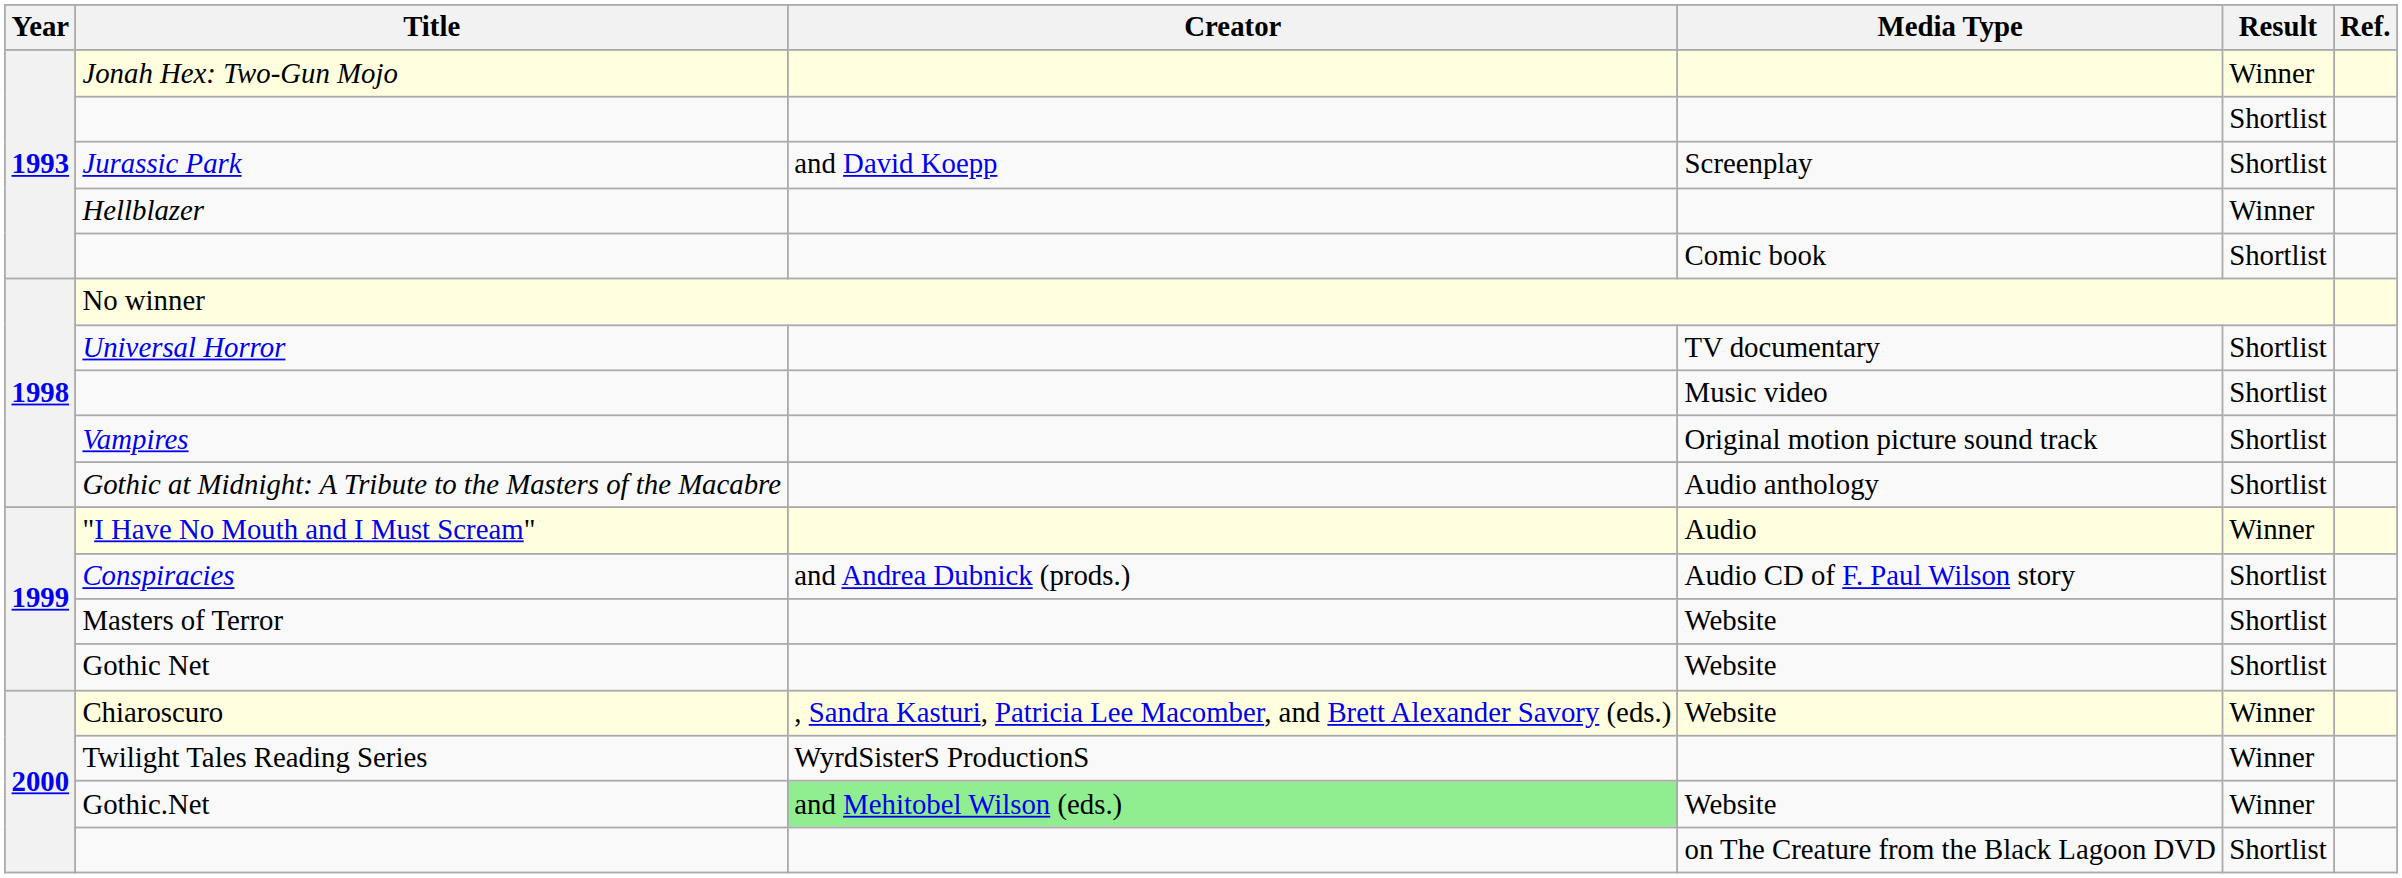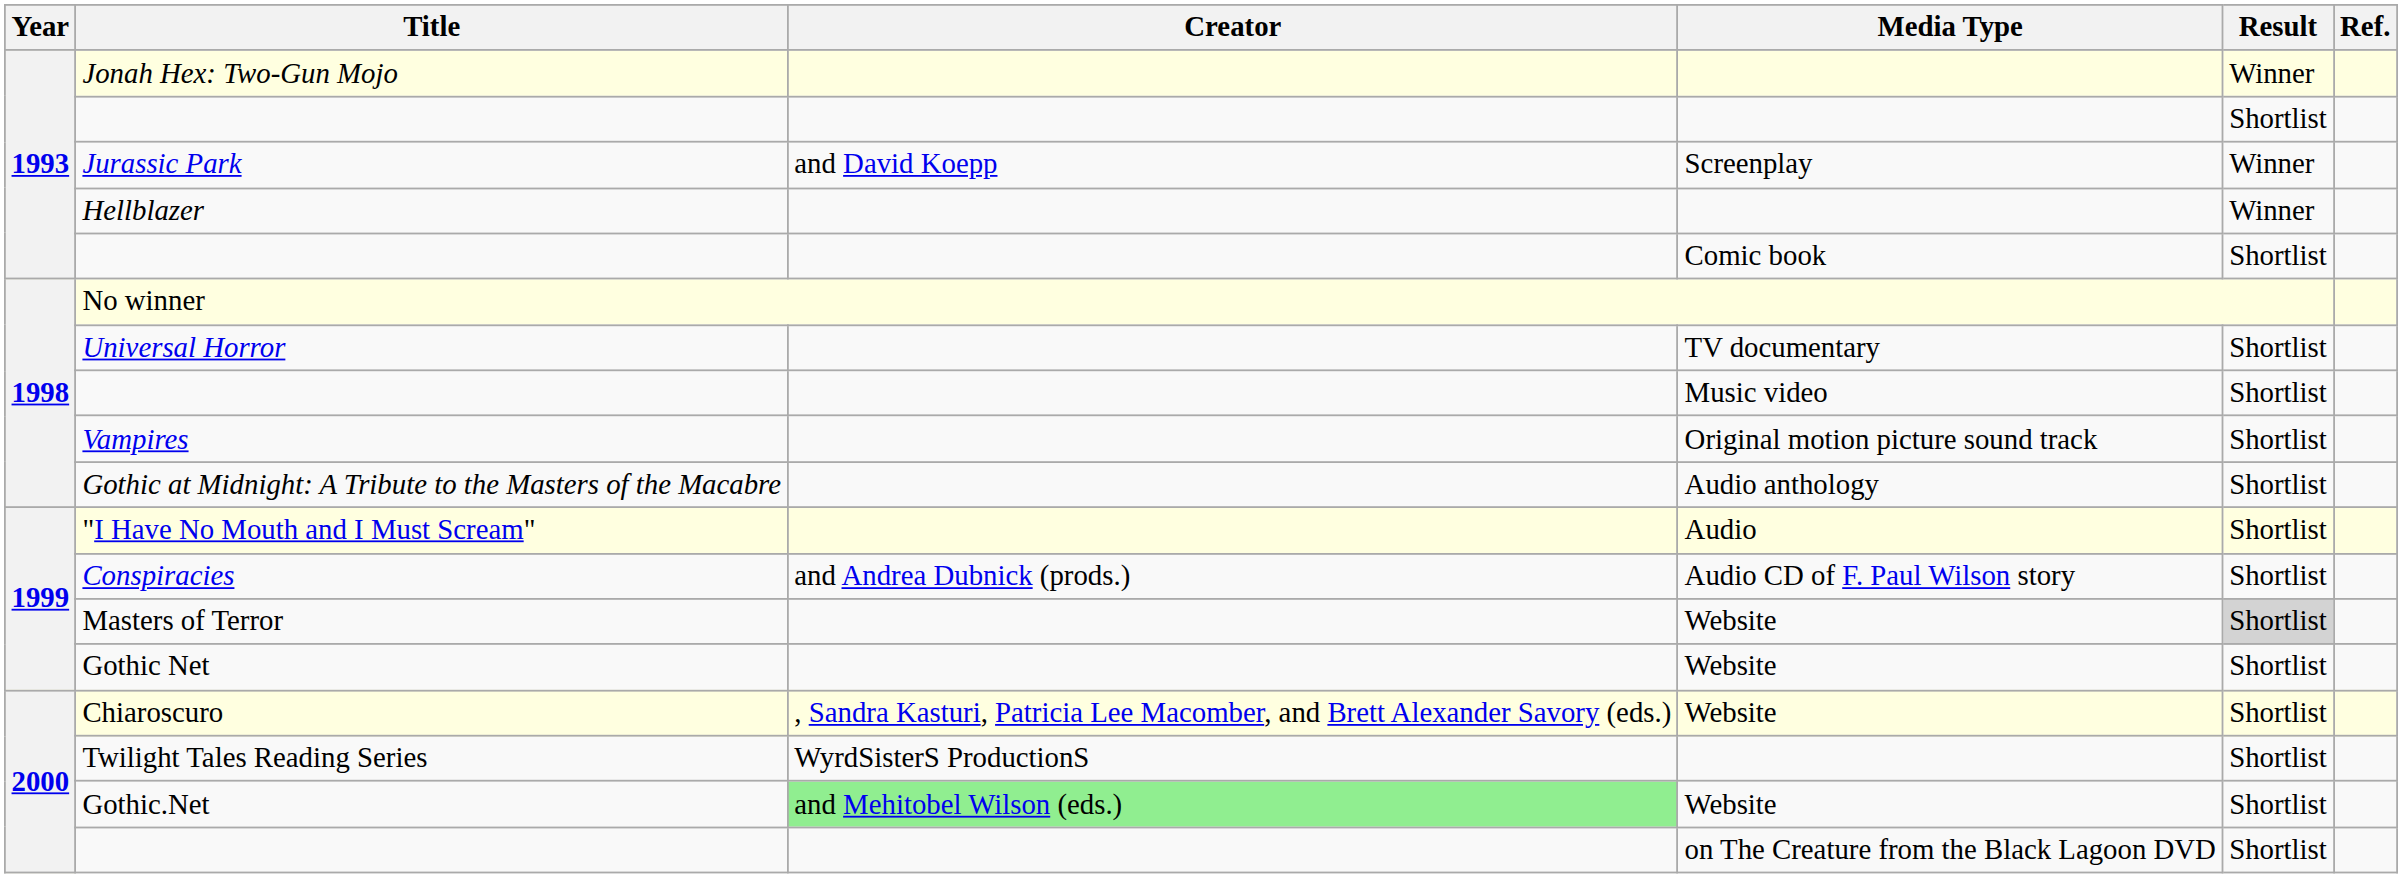 <table class="wikitable sortable mw-collapsible">
 <tr>
 <th>Year</th>
 <th>Title</th>
 <th>Creator</th>
 <th>Media Type</th>
 <th>Result</th>
 <th>Ref.</th>
 </tr>
 <tr style=background:lightyellow>
 <th rowspan="5"><a href='#'>1993</a></th>
 <td><em>Jonah Hex: Two-Gun Mojo</em></td>
 <td></td>
 <td></td>
 <td>Winner</td>
 <td></td>
 </tr>
 <tr>
 <td><em></em></td>
 <td></td>
 <td></td>
 <td>Shortlist</td>
 <td></td>
 </tr>
 <tr>
 <td><em><a href='#'>Jurassic Park</a></em></td>
 <td> and <a href='#'>David Koepp</a></td>
 <td>Screenplay</td>
-<td>Shortlist</td>
+<td>Winner</td>
 <td></td>
 </tr>
 <tr>
 <td><em>Hellblazer</em></td>
 <td></td>
 <td></td>
 <td>Winner</td>
 <td></td>
 </tr>
 <tr>
 <td><em></em></td>
 <td></td>
 <td>Comic book</td>
 <td>Shortlist</td>
 <td></td>
 </tr>
 <tr style=background:lightyellow>
 <th rowspan="5"><a href='#'>1998</a></th>
 <td colspan="4">No winner</td>
 <td></td>
 </tr>
 <tr>
 <td><em><a href='#'>Universal Horror</a></em></td>
 <td></td>
 <td>TV documentary</td>
 <td>Shortlist</td>
 <td></td>
 </tr>
 <tr>
 <td><em></em></td>
 <td></td>
 <td>Music video</td>
 <td>Shortlist</td>
 <td></td>
 </tr>
 <tr>
 <td><em><a href='#'>Vampires</a></em></td>
 <td></td>
 <td>Original motion picture sound track</td>
 <td>Shortlist</td>
 <td></td>
 </tr>
 <tr>
 <td><em>Gothic at Midnight: A Tribute to the Masters of the Macabre</em></td>
 <td></td>
 <td>Audio anthology</td>
 <td>Shortlist</td>
 <td></td>
 </tr>
 <tr style=background:lightyellow>
 <th rowspan="4"><a href='#'>1999</a></th>
 <td>"<a href='#'>I Have No Mouth and I Must Scream</a>"</td>
 <td></td>
 <td>Audio</td>
-<td>Winner</td>
+<td>Shortlist</td>
 <td></td>
 </tr>
 <tr>
 <td><em><a href='#'>Conspiracies</a></em></td>
 <td> and <a href='#'>Andrea Dubnick</a> (prods.)</td>
 <td>Audio CD of <a href='#'>F. Paul Wilson</a> story</td>
 <td>Shortlist</td>
 <td></td>
 </tr>
 <tr>
 <td>Masters of Terror</td>
 <td></td>
 <td>Website</td>
-<td>Shortlist</td>
+<td style="background: lightgrey;">Shortlist</td>
 <td></td>
 </tr>
 <tr>
 <td>Gothic Net</td>
 <td></td>
 <td>Website</td>
 <td>Shortlist</td>
 <td></td>
 </tr>
 <tr style=background:lightyellow>
 <th rowspan="4"><a href='#'>2000</a></th>
 <td>Chiaroscuro</td>
 <td>, <a href='#'>Sandra Kasturi</a>, <a href='#'>Patricia Lee Macomber</a>, and <a href='#'>Brett Alexander Savory</a> (eds.)</td>
 <td>Website</td>
-<td>Winner</td>
+<td>Shortlist</td>
 <td></td>
 </tr>
 <tr>
 <td>Twilight Tales Reading Series</td>
 <td>WyrdSisterS ProductionS</td>
 <td></td>
-<td>Winner</td>
+<td>Shortlist</td>
 <td></td>
 </tr>
 <tr>
 <td>Gothic.Net</td>
 <td style="background: lightgreen;"> and <a href='#'>Mehitobel Wilson</a> (eds.)</td>
 <td>Website</td>
-<td>Winner</td>
+<td>Shortlist</td>
 <td></td>
 </tr>
 <tr>
 <td></td>
 <td></td>
 <td>on The Creature from the Black Lagoon DVD</td>
 <td>Shortlist</td>
 <td></td>
 </tr>
 </table>
